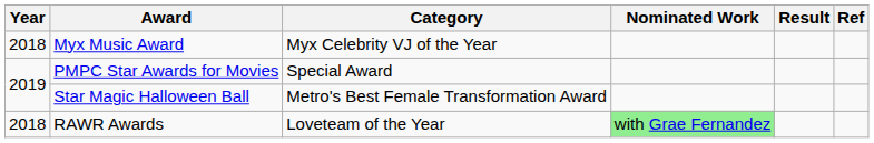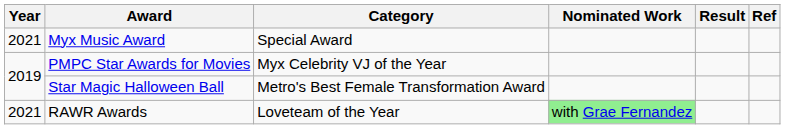 <table class="wikitable">
 <tr>
 <th>Year</th>
 <th>Award</th>
 <th>Category</th>
 <th>Nominated Work</th>
 <th>Result</th>
 <th>Ref</th>
 </tr>
 <tr>
-<td>2018</td>
+<td>2021</td>
 <td><a href='#'>Myx Music Award</a></td>
-<td>Myx Celebrity VJ of the Year</td>
+<td>Special Award</td>
 <td></td>
 <td></td>
 <td></td>
 </tr>
 <tr>
 <td rowspan="2">2019</td>
 <td><a href='#'>PMPC Star Awards for Movies</a></td>
-<td>Special Award</td>
+<td>Myx Celebrity VJ of the Year</td>
 <td></td>
 <td></td>
 <td></td>
 </tr>
 <tr>
 <td><a href='#'>Star Magic Halloween Ball</a></td>
 <td>Metro's Best Female Transformation Award</td>
 <td></td>
 <td></td>
 <td></td>
 </tr>
 <tr>
-<td>2018</td>
+<td>2021</td>
 <td>RAWR Awards</td>
 <td>Loveteam of the Year</td>
 <td style="background: lightgreen;">with <a href='#'>Grae Fernandez</a></td>
 <td></td>
 <td></td>
 </tr>
 </table>
